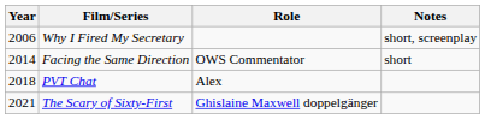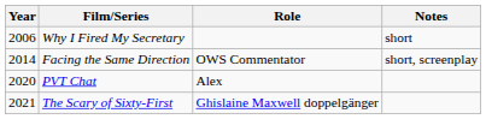 <table class="wikitable" style="font-size:100%">
 <tr>
 <th>Year</th>
 <th>Film/Series</th>
 <th>Role</th>
 <th>Notes</th>
 </tr>
 <tr>
 <td>2006</td>
 <td><em>Why I Fired My Secretary</em></td>
 <td></td>
-<td>short, screenplay</td>
+<td>short</td>
 </tr>
 <tr>
 <td>2014</td>
 <td><em>Facing the Same Direction</em></td>
 <td>OWS Commentator</td>
-<td>short</td>
+<td>short, screenplay</td>
 </tr>
 <tr>
-<td>2018</td>
+<td>2020</td>
 <td><em><a href='#'>PVT Chat</a></em></td>
 <td>Alex</td>
 <td></td>
 </tr>
 <tr>
 <td>2021</td>
 <td><em><a href='#'>The Scary of Sixty-First</a></em></td>
 <td><a href='#'>Ghislaine Maxwell</a> doppelgänger</td>
 <td></td>
 </tr>
 </table>
